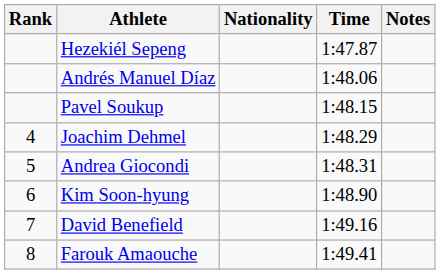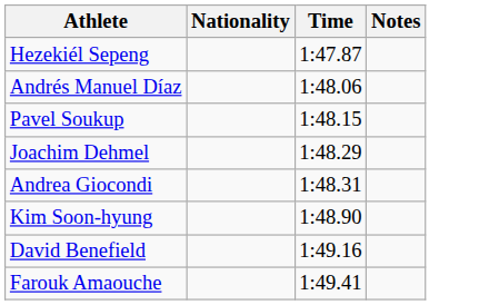 <table class="wikitable sortable" style="text-align:center">
 <tr>
-<th>Rank</th>
 <th>Athlete</th>
 <th>Nationality</th>
 <th>Time</th>
 <th>Notes</th>
 </tr>
 <tr>
-<td></td>
 <td align=left><a href='#'>Hezekiél Sepeng</a></td>
 <td align=left></td>
 <td>1:47.87</td>
 <td></td>
 </tr>
 <tr>
-<td></td>
 <td align=left><a href='#'>Andrés Manuel Díaz</a></td>
 <td align=left></td>
 <td>1:48.06</td>
 <td></td>
 </tr>
 <tr>
-<td></td>
 <td align=left><a href='#'>Pavel Soukup</a></td>
 <td align=left></td>
 <td>1:48.15</td>
 <td></td>
 </tr>
 <tr>
-<td>4</td>
 <td align=left><a href='#'>Joachim Dehmel</a></td>
 <td align=left></td>
 <td>1:48.29</td>
 <td></td>
 </tr>
 <tr>
-<td>5</td>
 <td align=left><a href='#'>Andrea Giocondi</a></td>
 <td align=left></td>
 <td>1:48.31</td>
 <td></td>
 </tr>
 <tr>
-<td>6</td>
 <td align=left><a href='#'>Kim Soon-hyung</a></td>
 <td align=left></td>
 <td>1:48.90</td>
 <td></td>
 </tr>
 <tr>
-<td>7</td>
 <td align=left><a href='#'>David Benefield</a></td>
 <td align=left></td>
 <td>1:49.16</td>
 <td></td>
 </tr>
 <tr>
-<td>8</td>
 <td align=left><a href='#'>Farouk Amaouche</a></td>
 <td align=left></td>
 <td>1:49.41</td>
 <td></td>
 </tr>
 </table>
